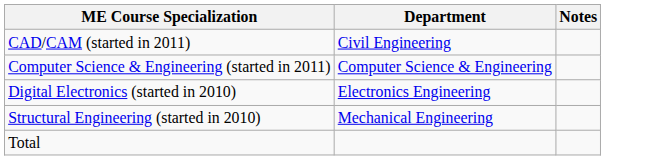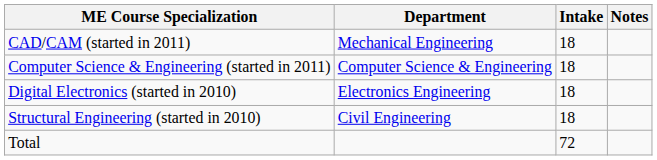 <table class="wikitable">
 <tr>
 <th>ME Course Specialization</th>
 <th>Department</th>
+<th>Intake</th>
 <th>Notes</th>
 </tr>
 <tr>
 <td><a href='#'>CAD</a>/<a href='#'>CAM</a> (started in 2011)</td>
-<td><a href='#'>Civil Engineering</a></td>
+<td><a href='#'>Mechanical Engineering</a></td>
+<td>18</td>
 <td></td>
 </tr>
 <tr>
 <td><a href='#'>Computer Science & Engineering</a> (started in 2011)</td>
 <td><a href='#'>Computer Science & Engineering</a></td>
+<td>18</td>
 <td></td>
 </tr>
 <tr>
 <td><a href='#'>Digital Electronics</a> (started in 2010)</td>
 <td><a href='#'>Electronics Engineering</a></td>
+<td>18</td>
 <td></td>
 </tr>
 <tr>
 <td><a href='#'>Structural Engineering</a> (started in 2010)</td>
-<td><a href='#'>Mechanical Engineering</a></td>
+<td><a href='#'>Civil Engineering</a></td>
+<td>18</td>
 <td></td>
 </tr>
 <tr>
 <td>Total</td>
 <td></td>
+<td>72</td>
 <td></td>
 </tr>
 </table>
